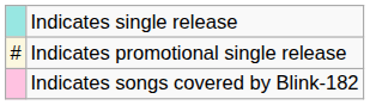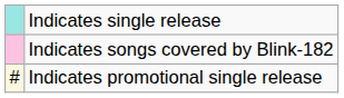 <table class="wikitable" style="font-size:90%;">
 <tr>
 <td style="background:#98e7e2;"></td>
 <td>Indicates single release</td>
 </tr>
 <tr>
+<td style="background-color:#ffc2e1"></td>
+<td>Indicates songs covered by Blink-182</td>
+</tr>
+<tr>
 <td style="background:#fcf8df;">#</td>
 <td>Indicates promotional single release</td>
 </tr>
-<tr>
-<td style="background-color:#ffc2e1"></td>
-<td>Indicates songs covered by Blink-182</td>
-</tr>
 </table>
